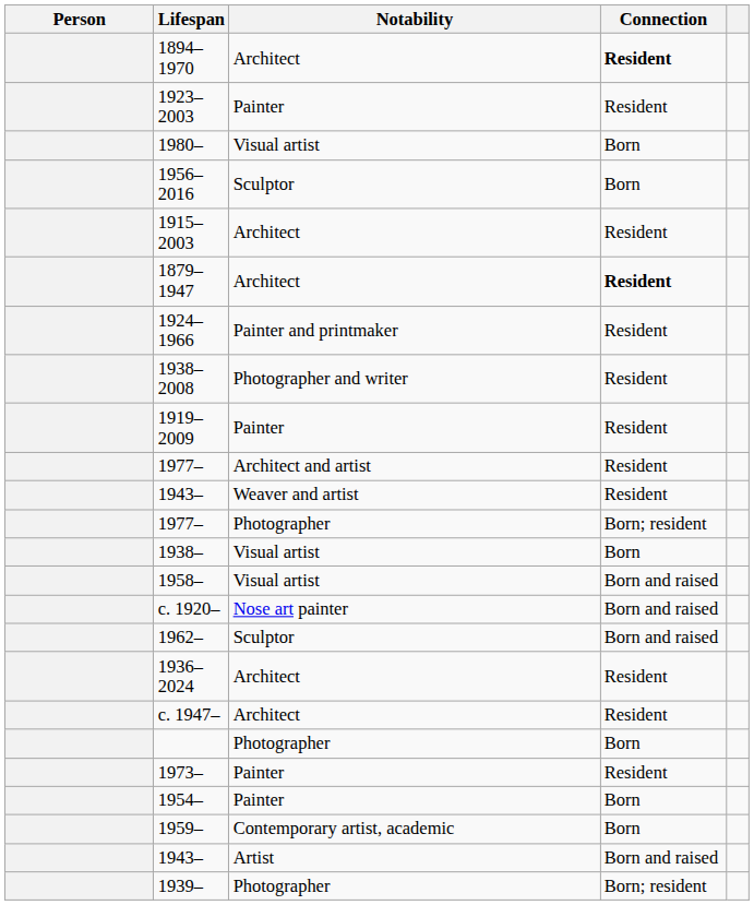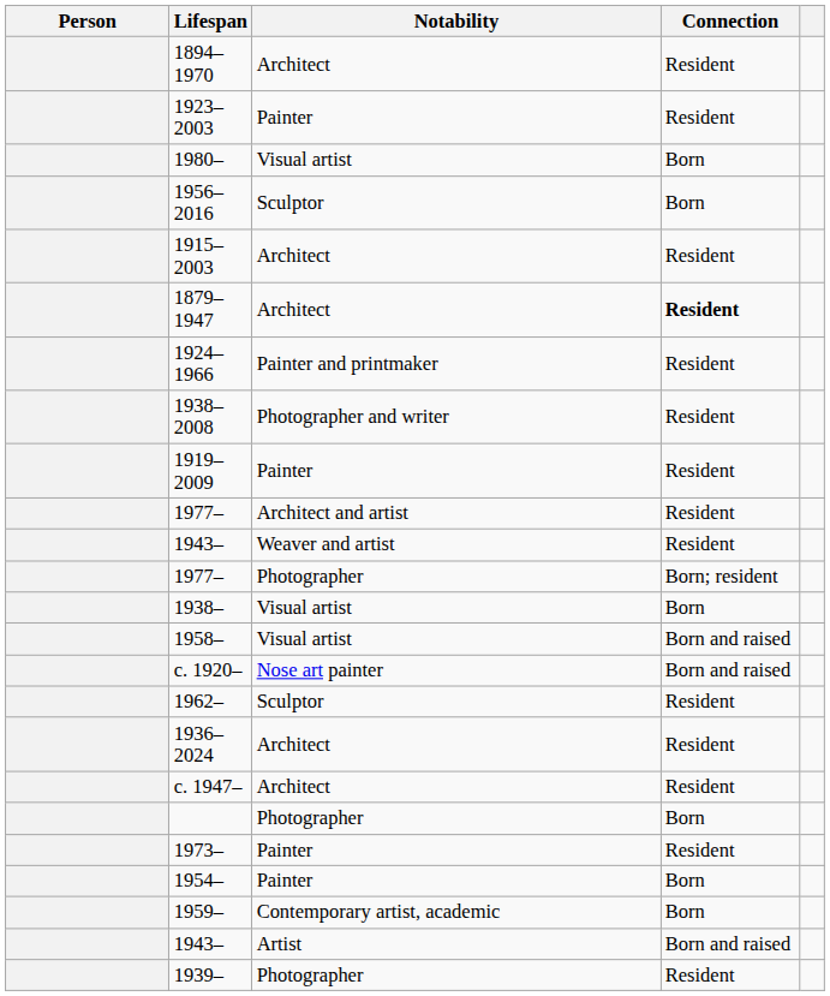 <table class="wikitable plainrowheaders sortable" style="margin-right: 0; width:75%;">
 <tr>
 <th scope="col" width="20%">Person</th>
 <th scope="col" width="6%">Lifespan</th>
 <th scope="col">Notability</th>
 <th scope="col" width="17%">Connection</th>
 <th scope="col" class="unsortable" width="3%"></th>
 </tr>
 <tr>
 <th scope="row"></th>
 <td>1894–1970</td>
 <td>Architect</td>
-<td><strong>Resident</strong></td>
+<td>Resident</td>
 <td style="text-align:center;"></td>
 </tr>
 <tr>
 <th scope="row"></th>
 <td>1923–2003</td>
 <td>Painter</td>
 <td>Resident</td>
 <td style="text-align:center;"></td>
 </tr>
 <tr>
 <th scope="row"></th>
 <td>1980–</td>
 <td>Visual artist</td>
 <td>Born</td>
 <td style="text-align:center;"></td>
 </tr>
 <tr>
 <th scope="row"></th>
 <td>1956–2016</td>
 <td>Sculptor</td>
 <td>Born</td>
 <td style="text-align:center;"></td>
 </tr>
 <tr>
 <th scope="row"></th>
 <td>1915–2003</td>
 <td>Architect</td>
 <td>Resident</td>
 <td style="text-align:center;"></td>
 </tr>
 <tr>
 <th scope="row"></th>
 <td>1879–1947</td>
 <td>Architect</td>
 <td><strong>Resident</strong></td>
 <td style="text-align:center;"></td>
 </tr>
 <tr>
 <th scope="row"></th>
 <td>1924–1966</td>
 <td>Painter and printmaker</td>
 <td>Resident</td>
 <td style="text-align:center;"></td>
 </tr>
 <tr>
 <th scope="row"></th>
 <td>1938–2008</td>
 <td>Photographer and writer</td>
 <td>Resident</td>
 <td style="text-align:center;"></td>
 </tr>
 <tr>
 <th scope="row"></th>
 <td>1919–2009</td>
 <td>Painter</td>
 <td>Resident</td>
 <td style="text-align:center;"></td>
 </tr>
 <tr>
 <th scope="row"></th>
 <td>1977–</td>
 <td>Architect and artist</td>
 <td>Resident</td>
 <td style="text-align:center;"></td>
 </tr>
 <tr>
 <th scope="row"></th>
 <td>1943–</td>
 <td>Weaver and artist</td>
 <td>Resident</td>
 <td style="text-align:center;"></td>
 </tr>
 <tr>
 <th scope="row"></th>
 <td>1977–</td>
 <td>Photographer</td>
 <td>Born; resident</td>
 <td style="text-align:center;"></td>
 </tr>
 <tr>
 <th scope="row"></th>
 <td>1938–</td>
 <td>Visual artist</td>
 <td>Born</td>
 <td style="text-align:center;"></td>
 </tr>
 <tr>
 <th scope="row"></th>
 <td>1958–</td>
 <td>Visual artist</td>
 <td>Born and raised</td>
 <td style="text-align:center;"></td>
 </tr>
 <tr>
 <th scope="row"></th>
 <td>c. 1920–</td>
 <td><a href='#'>Nose art</a> painter</td>
 <td>Born and raised</td>
 <td style="text-align:center;"></td>
 </tr>
 <tr>
 <th scope="row"></th>
 <td>1962–</td>
 <td>Sculptor</td>
-<td>Born and raised</td>
+<td>Resident</td>
 <td style="text-align:center;"></td>
 </tr>
 <tr>
 <th scope="row"></th>
 <td>1936–2024</td>
 <td>Architect</td>
 <td>Resident</td>
 <td style="text-align:center;"></td>
 </tr>
 <tr>
 <th scope="row"></th>
 <td>c. 1947–</td>
 <td>Architect</td>
 <td>Resident</td>
 <td style="text-align:center;"></td>
 </tr>
 <tr>
 <th scope="row"></th>
 <td></td>
 <td>Photographer</td>
 <td>Born</td>
 <td style="text-align:center;"></td>
 </tr>
 <tr>
 <th scope="row"></th>
 <td>1973–</td>
 <td>Painter</td>
 <td>Resident</td>
 <td style="text-align:center;"></td>
 </tr>
 <tr>
 <th scope="row"></th>
 <td>1954–</td>
 <td>Painter</td>
 <td>Born</td>
 <td style="text-align:center;"></td>
 </tr>
 <tr>
 <th scope="row"></th>
 <td>1959–</td>
 <td>Contemporary artist, academic</td>
 <td>Born</td>
 <td style="text-align:center;"></td>
 </tr>
 <tr>
 <th scope="row"></th>
 <td>1943–</td>
 <td>Artist</td>
 <td>Born and raised</td>
 <td style="text-align:center;"></td>
 </tr>
 <tr>
 <th scope="row"></th>
 <td>1939–</td>
 <td>Photographer</td>
-<td>Born; resident</td>
+<td>Resident</td>
 <td style="text-align:center;"></td>
 </tr>
 </table>
